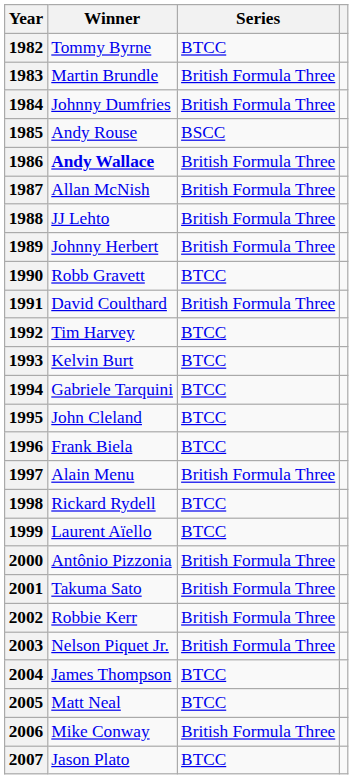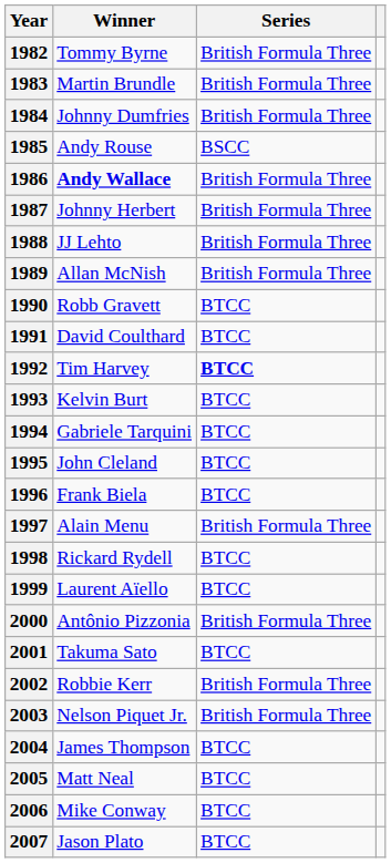 <table class="wikitable" style="font-size: 90%;">
 <tr>
 <th>Year</th>
 <th>Winner</th>
 <th>Series</th>
 <th></th>
 </tr>
 <tr>
 <th>1982</th>
 <td> <a href='#'>Tommy Byrne</a></td>
-<td><a href='#'>BTCC</a></td>
+<td><a href='#'>British Formula Three</a></td>
 <td></td>
 </tr>
 <tr>
 <th>1983</th>
 <td> <a href='#'>Martin Brundle</a></td>
 <td><a href='#'>British Formula Three</a></td>
 <td></td>
 </tr>
 <tr>
 <th>1984</th>
 <td> <a href='#'>Johnny Dumfries</a></td>
 <td><a href='#'>British Formula Three</a></td>
 <td></td>
 </tr>
 <tr>
 <th>1985</th>
 <td> <a href='#'>Andy Rouse</a></td>
 <td><a href='#'>BSCC</a></td>
 <td></td>
 </tr>
 <tr>
 <th>1986</th>
 <td><strong> <a href='#'>Andy Wallace</a></strong></td>
 <td><a href='#'>British Formula Three</a></td>
 <td></td>
 </tr>
 <tr>
 <th>1987</th>
-<td> <a href='#'>Allan McNish</a></td>
+<td> <a href='#'>Johnny Herbert</a></td>
 <td><a href='#'>British Formula Three</a></td>
 <td></td>
 </tr>
 <tr>
 <th>1988</th>
 <td> <a href='#'>JJ Lehto</a></td>
 <td><a href='#'>British Formula Three</a></td>
 <td></td>
 </tr>
 <tr>
 <th>1989</th>
-<td> <a href='#'>Johnny Herbert</a></td>
+<td> <a href='#'>Allan McNish</a></td>
 <td><a href='#'>British Formula Three</a></td>
 <td></td>
 </tr>
 <tr>
 <th>1990</th>
 <td> <a href='#'>Robb Gravett</a></td>
 <td><a href='#'>BTCC</a></td>
 <td></td>
 </tr>
 <tr>
 <th>1991</th>
 <td> <a href='#'>David Coulthard</a></td>
-<td><a href='#'>British Formula Three</a></td>
+<td><a href='#'>BTCC</a></td>
 <td></td>
 </tr>
 <tr>
 <th>1992</th>
 <td> <a href='#'>Tim Harvey</a></td>
-<td><a href='#'>BTCC</a></td>
+<td><strong><a href='#'>BTCC</a></strong></td>
 <td></td>
 </tr>
 <tr>
 <th>1993</th>
 <td> <a href='#'>Kelvin Burt</a></td>
 <td><a href='#'>BTCC</a></td>
 <td></td>
 </tr>
 <tr>
 <th>1994</th>
 <td> <a href='#'>Gabriele Tarquini</a></td>
 <td><a href='#'>BTCC</a></td>
 <td></td>
 </tr>
 <tr>
 <th>1995</th>
 <td> <a href='#'>John Cleland</a></td>
 <td><a href='#'>BTCC</a></td>
 <td></td>
 </tr>
 <tr>
 <th>1996</th>
 <td> <a href='#'>Frank Biela</a></td>
 <td><a href='#'>BTCC</a></td>
 <td></td>
 </tr>
 <tr>
 <th>1997</th>
 <td> <a href='#'>Alain Menu</a></td>
 <td><a href='#'>British Formula Three</a></td>
 <td></td>
 </tr>
 <tr>
 <th>1998</th>
 <td> <a href='#'>Rickard Rydell</a></td>
 <td><a href='#'>BTCC</a></td>
 <td></td>
 </tr>
 <tr>
 <th>1999</th>
 <td> <a href='#'>Laurent Aïello</a></td>
 <td><a href='#'>BTCC</a></td>
 <td></td>
 </tr>
 <tr>
 <th>2000</th>
 <td> <a href='#'>Antônio Pizzonia</a></td>
 <td><a href='#'>British Formula Three</a></td>
 <td></td>
 </tr>
 <tr>
 <th>2001</th>
 <td> <a href='#'>Takuma Sato</a></td>
-<td><a href='#'>British Formula Three</a></td>
+<td><a href='#'>BTCC</a></td>
 <td></td>
 </tr>
 <tr>
 <th>2002</th>
 <td> <a href='#'>Robbie Kerr</a></td>
 <td><a href='#'>British Formula Three</a></td>
 <td></td>
 </tr>
 <tr>
 <th>2003</th>
 <td> <a href='#'>Nelson Piquet Jr.</a></td>
 <td><a href='#'>British Formula Three</a></td>
 <td></td>
 </tr>
 <tr>
 <th>2004</th>
 <td> <a href='#'>James Thompson</a></td>
 <td><a href='#'>BTCC</a></td>
 <td></td>
 </tr>
 <tr>
 <th>2005</th>
 <td> <a href='#'>Matt Neal</a></td>
 <td><a href='#'>BTCC</a></td>
 <td></td>
 </tr>
 <tr>
 <th>2006</th>
 <td> <a href='#'>Mike Conway</a></td>
-<td><a href='#'>British Formula Three</a></td>
+<td><a href='#'>BTCC</a></td>
 <td></td>
 </tr>
 <tr>
 <th>2007</th>
 <td> <a href='#'>Jason Plato</a></td>
 <td><a href='#'>BTCC</a></td>
 <td></td>
 </tr>
 </table>
